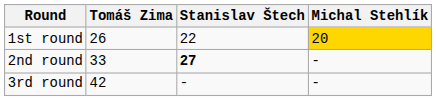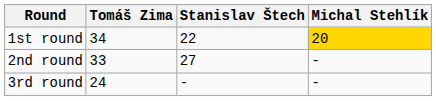 <table class="wikitable">
 <tr>
 <th>Round</th>
 <th>Tomáš Zima</th>
 <th>Stanislav Štech</th>
 <th>Michal Stehlík</th>
 </tr>
 <tr>
 <td>1st round</td>
-<td>26</td>
+<td>34</td>
 <td>22</td>
 <td style="background: gold;">20</td>
 </tr>
 <tr>
 <td>2nd round</td>
 <td>33</td>
-<td><strong>27</strong></td>
+<td>27</td>
 <td>-</td>
 </tr>
 <tr>
 <td>3rd round</td>
-<td>42</td>
+<td>24</td>
 <td>-</td>
 <td>-</td>
 </tr>
 </table>
